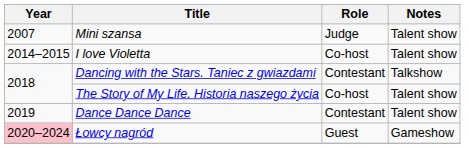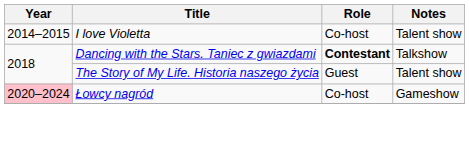 <table class="wikitable plainrowheaders sortable">
 <tr>
 <th scope="col">Year</th>
 <th scope="col">Title</th>
 <th scope="col">Role</th>
 <th scope="col" class="unsortable">Notes</th>
-</tr>
-<tr>
-<td>2007</td>
-<td><em>Mini szansa</em></td>
-<td>Judge</td>
-<td>Talent show</td>
 </tr>
 <tr>
 <td>2014–2015</td>
 <td><em>I love Violetta</em></td>
 <td>Co-host</td>
 <td>Talent show</td>
 </tr>
 <tr>
 <td rowspan=2>2018</td>
 <td><em><a href='#'>Dancing with the Stars. Taniec z gwiazdami</a></em></td>
-<td>Contestant</td>
+<td><strong>Contestant</strong></td>
 <td>Talkshow</td>
 </tr>
 <tr>
 <td><em><a href='#'>The Story of My Life. Historia naszego życia</a></em></td>
-<td>Co-host</td>
-<td>Talent show</td>
-</tr>
-<tr>
-<td>2019</td>
-<td><em><a href='#'>Dance Dance Dance</a></em></td>
-<td>Contestant</td>
+<td>Guest</td>
 <td>Talent show</td>
 </tr>
 <tr>
 <td style="background: pink;">2020–2024</td>
 <td><em><a href='#'>Łowcy nagród</a></em></td>
-<td>Guest</td>
+<td>Co-host</td>
 <td>Gameshow</td>
 </tr>
 <tr>
 </tr>
 </table>
